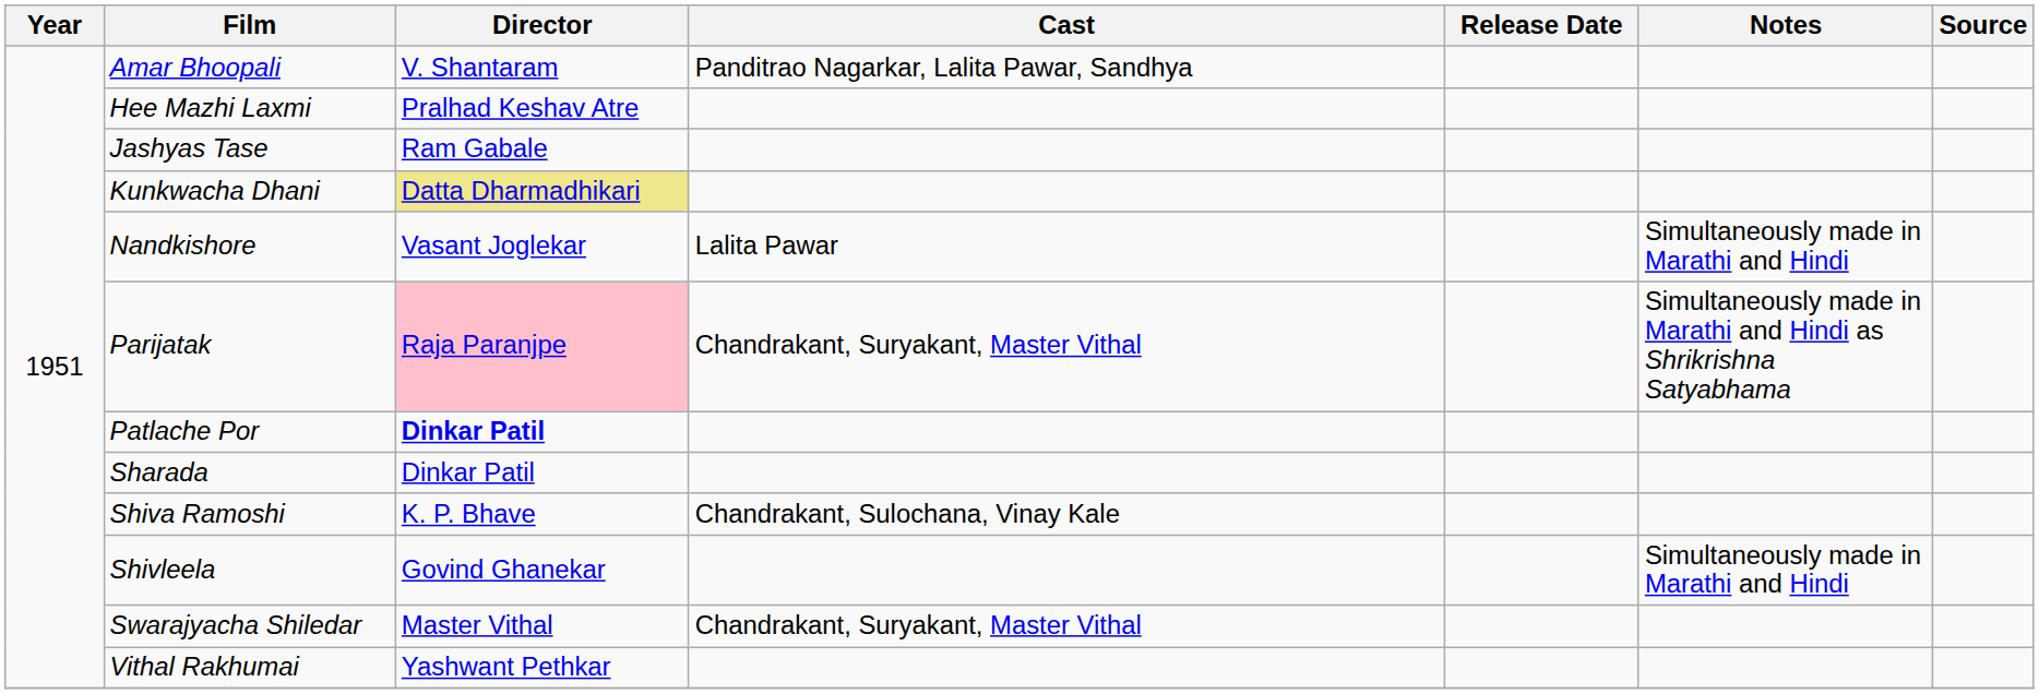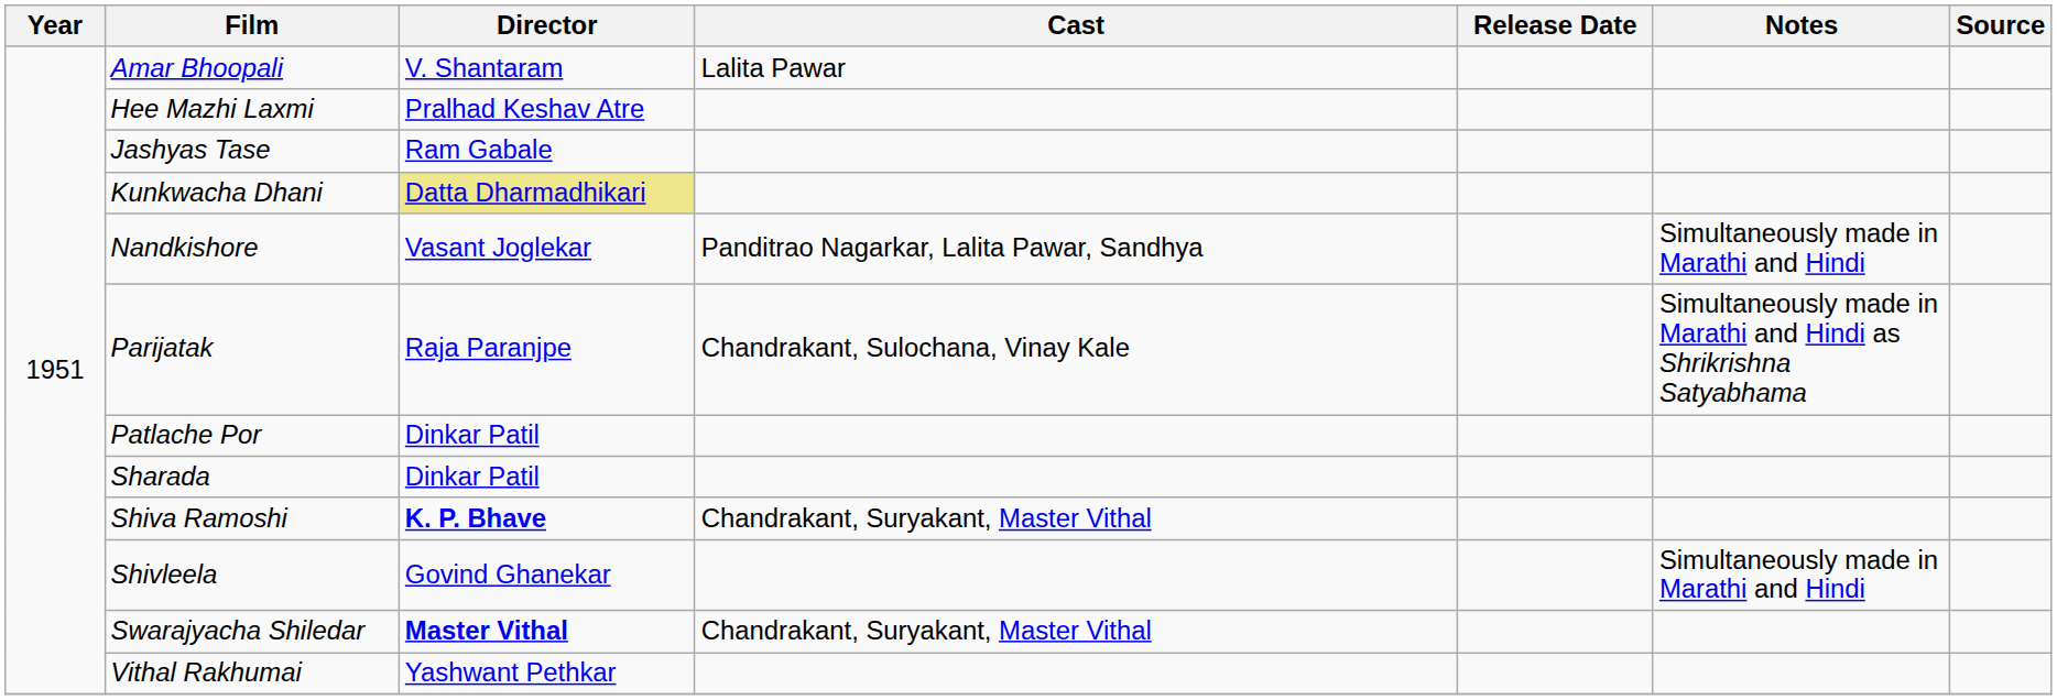 <table class ="wikitable sortable collapsible">
 <tr>
 <th style="width: 05%;">Year</th>
 <th style="width: 15%;">Film</th>
 <th style="width: 15%;">Director</th>
 <th style="width: 40%;" class="unsortable">Cast</th>
 <th style="width: 10%;">Release Date</th>
 <th style="width: 15%;" class="unsortable">Notes</th>
 <th style="width: 15%;" class="unsortable">Source</th>
 </tr>
 <tr>
 <td rowspan=12 align="center">1951</td>
 <td><em><a href='#'>Amar Bhoopali</a></em></td>
 <td><a href='#'>V. Shantaram</a></td>
-<td>Panditrao Nagarkar, Lalita Pawar, Sandhya</td>
+<td>Lalita Pawar</td>
 <td></td>
 <td></td>
 <td></td>
 </tr>
 <tr>
 <td><em>Hee Mazhi Laxmi</em></td>
 <td><a href='#'>Pralhad Keshav Atre</a></td>
 <td></td>
 <td></td>
 <td></td>
 <td></td>
 </tr>
 <tr>
 <td><em>Jashyas Tase</em></td>
 <td><a href='#'>Ram Gabale</a></td>
 <td></td>
 <td></td>
 <td></td>
 <td></td>
 </tr>
 <tr>
 <td><em>Kunkwacha Dhani</em></td>
 <td style="background: khaki;"><a href='#'>Datta Dharmadhikari</a></td>
 <td></td>
 <td></td>
 <td></td>
 <td></td>
 </tr>
 <tr>
 <td><em>Nandkishore</em></td>
 <td><a href='#'>Vasant Joglekar</a></td>
-<td>Lalita Pawar</td>
+<td>Panditrao Nagarkar, Lalita Pawar, Sandhya</td>
 <td></td>
 <td>Simultaneously made in <a href='#'>Marathi</a> and <a href='#'>Hindi</a></td>
 <td></td>
 </tr>
 <tr>
 <td><em>Parijatak</em></td>
-<td style="background: pink;"><a href='#'>Raja Paranjpe</a></td>
-<td>Chandrakant, Suryakant, <a href='#'>Master Vithal</a></td>
+<td><a href='#'>Raja Paranjpe</a></td>
+<td>Chandrakant, Sulochana, Vinay Kale</td>
 <td></td>
 <td>Simultaneously made in <a href='#'>Marathi</a> and <a href='#'>Hindi</a> as <em>Shrikrishna Satyabhama</em></td>
 <td></td>
 </tr>
 <tr>
 <td><em>Patlache Por</em></td>
-<td><strong><a href='#'>Dinkar Patil</a></strong></td>
+<td><a href='#'>Dinkar Patil</a></td>
 <td></td>
 <td></td>
 <td></td>
 <td></td>
 </tr>
 <tr>
 <td><em>Sharada</em></td>
 <td><a href='#'>Dinkar Patil</a></td>
 <td></td>
 <td></td>
 <td></td>
 <td></td>
 </tr>
 <tr>
 <td><em>Shiva Ramoshi</em></td>
-<td><a href='#'>K. P. Bhave</a></td>
-<td>Chandrakant, Sulochana, Vinay Kale</td>
+<td><strong><a href='#'>K. P. Bhave</a></strong></td>
+<td>Chandrakant, Suryakant, <a href='#'>Master Vithal</a></td>
 <td></td>
 <td></td>
 <td></td>
 </tr>
 <tr>
 <td><em>Shivleela</em></td>
 <td><a href='#'>Govind Ghanekar</a></td>
 <td></td>
 <td></td>
 <td>Simultaneously made in <a href='#'>Marathi</a> and <a href='#'>Hindi</a></td>
 <td></td>
 </tr>
 <tr>
 <td><em>Swarajyacha Shiledar</em></td>
-<td><a href='#'>Master Vithal</a></td>
+<td><strong><a href='#'>Master Vithal</a></strong></td>
 <td>Chandrakant, Suryakant, <a href='#'>Master Vithal</a></td>
 <td></td>
 <td></td>
 <td></td>
 </tr>
 <tr>
 <td><em>Vithal Rakhumai</em></td>
 <td><a href='#'>Yashwant Pethkar</a></td>
 <td></td>
 <td></td>
 <td></td>
 <td></td>
 </tr>
 <tr>
 </tr>
 </table>
